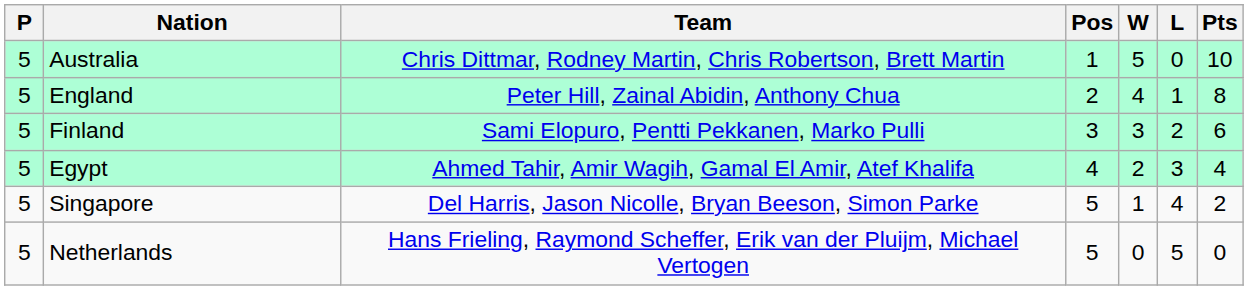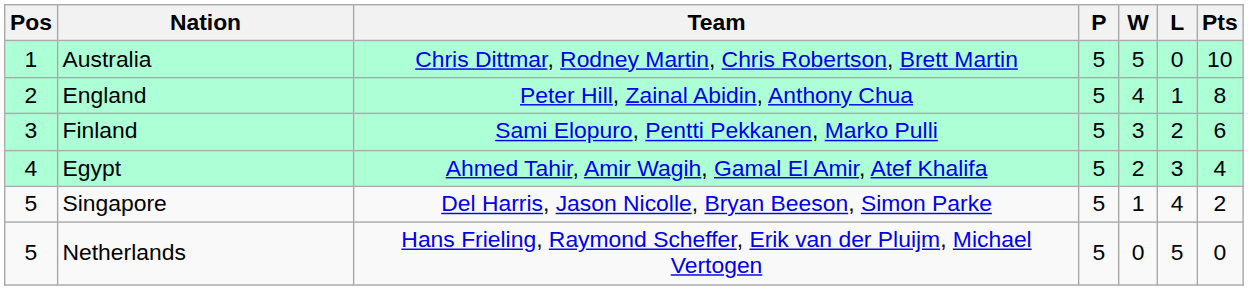 <table class="wikitable" style="font-size: 100%">
 <tr>
-<th width=20>P</th>
+<th width=20>Pos</th>
 <th width=200>Nation</th>
 <th width=500>Team</th>
-<th width=20>Pos</th>
+<th width=20>P</th>
 <th width=20>W</th>
 <th width=20>L</th>
 <th width=20>Pts</th>
 </tr>
 <tr align=center style="background: #ADFFD6;">
-<td>5</td>
+<td>1</td>
 <td align="left"> Australia</td>
 <td><a href='#'>Chris Dittmar</a>, <a href='#'>Rodney Martin</a>, <a href='#'>Chris Robertson</a>, <a href='#'>Brett Martin</a></td>
-<td>1</td>
+<td>5</td>
 <td>5</td>
 <td>0</td>
 <td>10</td>
 </tr>
 <tr align=center style="background: #ADFFD6;">
-<td>5</td>
+<td>2</td>
 <td align="left"> England</td>
 <td><a href='#'>Peter Hill</a>, <a href='#'>Zainal Abidin</a>, <a href='#'>Anthony Chua</a></td>
-<td>2</td>
+<td>5</td>
 <td>4</td>
 <td>1</td>
 <td>8</td>
 </tr>
 <tr align=center style="background: #ADFFD6;">
-<td>5</td>
+<td>3</td>
 <td align="left"> Finland</td>
 <td><a href='#'>Sami Elopuro</a>, <a href='#'>Pentti Pekkanen</a>, <a href='#'>Marko Pulli</a></td>
-<td>3</td>
+<td>5</td>
 <td>3</td>
 <td>2</td>
 <td>6</td>
 </tr>
 <tr align=center style="background: #ADFFD6;">
-<td>5</td>
+<td>4</td>
 <td align="left"> Egypt</td>
 <td><a href='#'>Ahmed Tahir</a>, <a href='#'>Amir Wagih</a>, <a href='#'>Gamal El Amir</a>, <a href='#'>Atef Khalifa</a></td>
-<td>4</td>
+<td>5</td>
 <td>2</td>
 <td>3</td>
 <td>4</td>
 </tr>
 <tr align=center>
 <td>5</td>
 <td align="left"> Singapore</td>
 <td><a href='#'>Del Harris</a>, <a href='#'>Jason Nicolle</a>, <a href='#'>Bryan Beeson</a>, <a href='#'>Simon Parke</a></td>
 <td>5</td>
 <td>1</td>
 <td>4</td>
 <td>2</td>
 </tr>
 <tr align=center>
 <td>5</td>
 <td align="left"> Netherlands</td>
 <td><a href='#'>Hans Frieling</a>, <a href='#'>Raymond Scheffer</a>, <a href='#'>Erik van der Pluijm</a>, <a href='#'>Michael Vertogen</a></td>
 <td>5</td>
 <td>0</td>
 <td>5</td>
 <td>0</td>
 </tr>
 </table>
